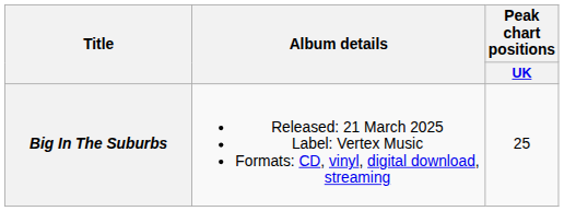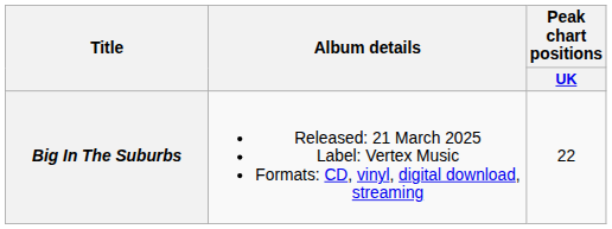 <table class="wikitable plainrowheaders" style="text-align:center;">
 <tr>
 <th scope="col" rowspan="2" style="width:12em;">Title</th>
 <th scope="col" rowspan="2" style="width:19em;">Album details</th>
 <th scope="col">Peak chart positions</th>
 </tr>
 <tr>
 <th scope="col" style="width:3em;font-size:90%;"><a href='#'>UK</a></th>
 </tr>
 <tr>
 <th scope="row"><em>Big In The Suburbs</em></th>
 <td><br><ul><li>Released: 21 March 2025</li><li>Label: Vertex Music</li><li>Formats: <a href='#'>CD</a>, <a href='#'>vinyl</a>, <a href='#'>digital download</a>, <a href='#'>streaming</a></li></ul></td>
-<td>25</td>
+<td>22</td>
 </tr>
 </table>
